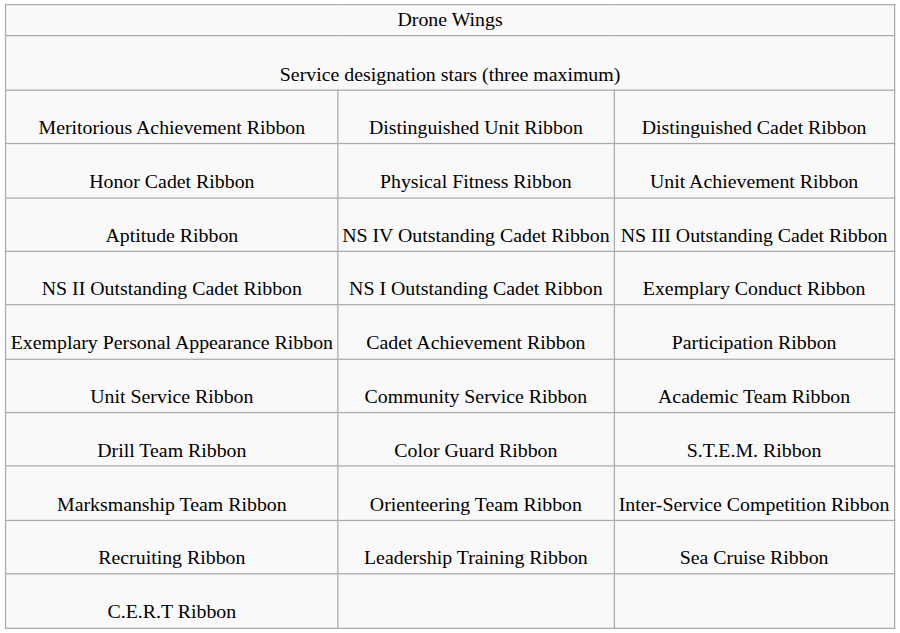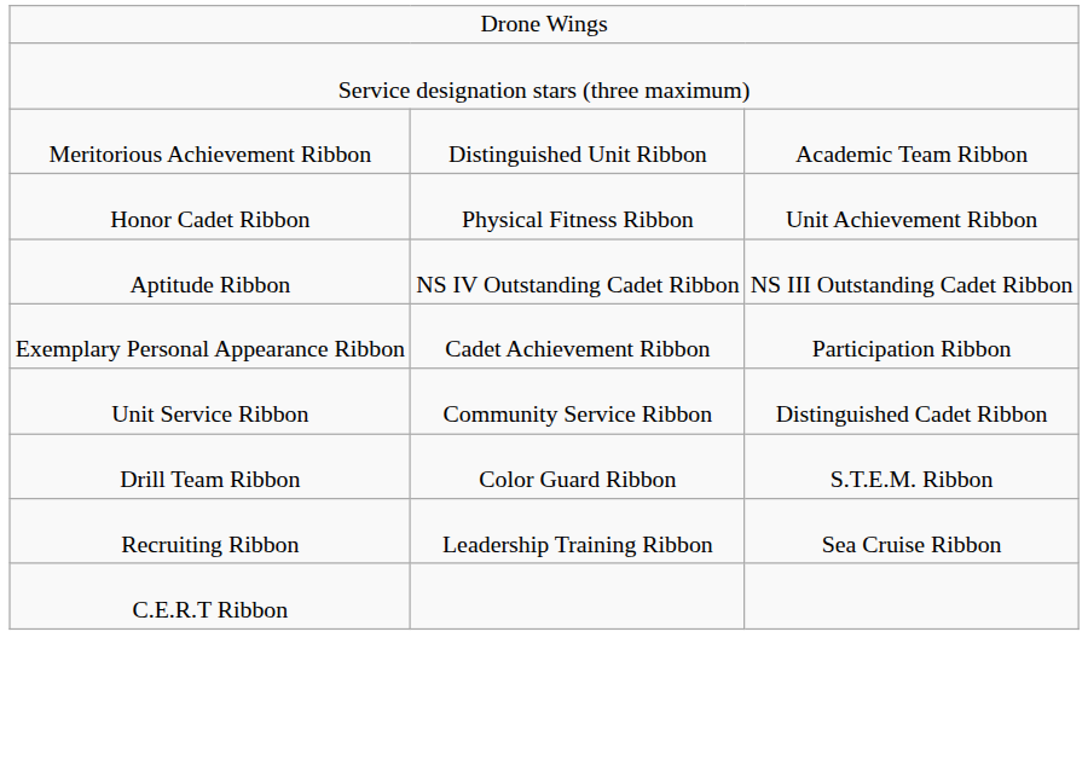 <table class="wikitable" style="margin:1em auto; text-align:center;">
 <tr>
 <td colspan="3">Drone Wings</td>
 </tr>
 <tr>
 <td colspan="3">                                  <br>Service designation stars (three maximum)</td>
 </tr>
 <tr>
 <td><br>Meritorious Achievement Ribbon</td>
 <td><br>Distinguished Unit Ribbon</td>
-<td><br>Distinguished Cadet Ribbon</td>
+<td><br>Academic Team Ribbon</td>
 </tr>
 <tr>
 <td><br>Honor Cadet Ribbon</td>
 <td><br>Physical Fitness Ribbon</td>
 <td><br>Unit Achievement Ribbon</td>
 </tr>
 <tr>
 <td><br>Aptitude Ribbon</td>
 <td><br>NS IV Outstanding Cadet Ribbon</td>
 <td><br>NS III Outstanding Cadet Ribbon</td>
 </tr>
 <tr>
-<td><br>NS II Outstanding Cadet Ribbon</td>
-<td><br>NS I Outstanding Cadet Ribbon</td>
-<td><br>Exemplary Conduct Ribbon</td>
-</tr>
-<tr>
 <td><br>Exemplary Personal Appearance Ribbon</td>
 <td><br>Cadet Achievement Ribbon</td>
 <td><br>Participation Ribbon</td>
 </tr>
 <tr>
 <td><br>Unit Service Ribbon</td>
 <td><br>Community Service Ribbon</td>
-<td><br>Academic Team Ribbon</td>
+<td><br>Distinguished Cadet Ribbon</td>
 </tr>
 <tr>
 <td><br>Drill Team Ribbon</td>
 <td><br>Color Guard Ribbon</td>
 <td><br>S.T.E.M. Ribbon</td>
-</tr>
-<tr>
-<td><br>Marksmanship Team Ribbon</td>
-<td><br>Orienteering Team Ribbon</td>
-<td><br>Inter-Service Competition Ribbon</td>
 </tr>
 <tr>
 <td><br>Recruiting Ribbon</td>
 <td><br>Leadership Training Ribbon</td>
 <td><br>Sea Cruise Ribbon</td>
 </tr>
 <tr>
 <td><br>C.E.R.T Ribbon</td>
 <td></td>
 <td></td>
 </tr>
 </table>
